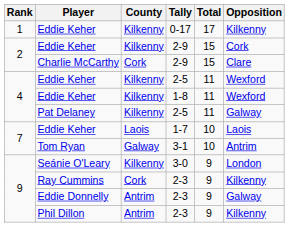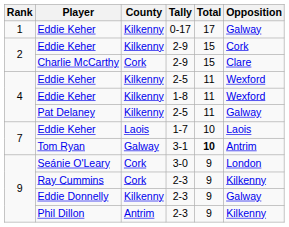 <table class="wikitable">
 <tr>
 <th>Rank</th>
 <th>Player</th>
 <th>County</th>
 <th>Tally</th>
 <th>Total</th>
 <th>Opposition</th>
 </tr>
 <tr>
 <td rowspan=1 align=center>1</td>
 <td><a href='#'>Eddie Keher</a></td>
 <td><a href='#'>Kilkenny</a></td>
 <td align=center>0-17</td>
 <td align=center>17</td>
-<td><a href='#'>Kilkenny</a></td>
+<td><a href='#'>Galway</a></td>
 </tr>
 <tr>
 <td rowspan=2 align=center>2</td>
 <td><a href='#'>Eddie Keher</a></td>
 <td><a href='#'>Kilkenny</a></td>
 <td align=center>2-9</td>
 <td align=center>15</td>
 <td><a href='#'>Cork</a></td>
 </tr>
 <tr>
 <td><a href='#'>Charlie McCarthy</a></td>
 <td><a href='#'>Cork</a></td>
 <td align=center>2-9</td>
 <td align=center>15</td>
 <td><a href='#'>Clare</a></td>
 </tr>
 <tr>
 <td rowspan=3 align=center>4</td>
 <td><a href='#'>Eddie Keher</a></td>
 <td><a href='#'>Kilkenny</a></td>
 <td align=center>2-5</td>
 <td align=center>11</td>
 <td><a href='#'>Wexford</a></td>
 </tr>
 <tr>
 <td><a href='#'>Eddie Keher</a></td>
 <td><a href='#'>Kilkenny</a></td>
 <td align=center>1-8</td>
 <td align=center>11</td>
 <td><a href='#'>Wexford</a></td>
 </tr>
 <tr>
 <td><a href='#'>Pat Delaney</a></td>
 <td><a href='#'>Kilkenny</a></td>
 <td align=center>2-5</td>
 <td align=center>11</td>
 <td><a href='#'>Galway</a></td>
 </tr>
 <tr>
 <td rowspan=2 align=center>7</td>
 <td><a href='#'>Eddie Keher</a></td>
 <td><a href='#'>Laois</a></td>
 <td align=center>1-7</td>
 <td align=center>10</td>
 <td><a href='#'>Laois</a></td>
 </tr>
 <tr>
 <td><a href='#'>Tom Ryan</a></td>
 <td><a href='#'>Galway</a></td>
 <td align=center>3-1</td>
-<td align=center>10</td>
+<td align=center><strong>10</strong></td>
 <td><a href='#'>Antrim</a></td>
 </tr>
 <tr>
 <td rowspan=4 align=center>9</td>
 <td><a href='#'>Seánie O'Leary</a></td>
-<td><a href='#'>Kilkenny</a></td>
+<td><a href='#'>Cork</a></td>
 <td align=center>3-0</td>
 <td align=center>9</td>
 <td><a href='#'>London</a></td>
 </tr>
 <tr>
 <td><a href='#'>Ray Cummins</a></td>
 <td><a href='#'>Cork</a></td>
 <td align=center>2-3</td>
 <td align=center>9</td>
 <td><a href='#'>Kilkenny</a></td>
 </tr>
 <tr>
 <td><a href='#'>Eddie Donnelly</a></td>
-<td><a href='#'>Antrim</a></td>
+<td><a href='#'>Kilkenny</a></td>
 <td align=center>2-3</td>
 <td align=center>9</td>
 <td><a href='#'>Galway</a></td>
 </tr>
 <tr>
 <td><a href='#'>Phil Dillon</a></td>
 <td><a href='#'>Antrim</a></td>
 <td align=center>2-3</td>
 <td align=center>9</td>
 <td><a href='#'>Kilkenny</a></td>
 </tr>
 </table>
